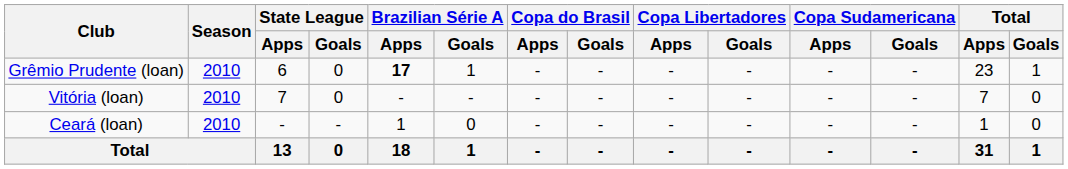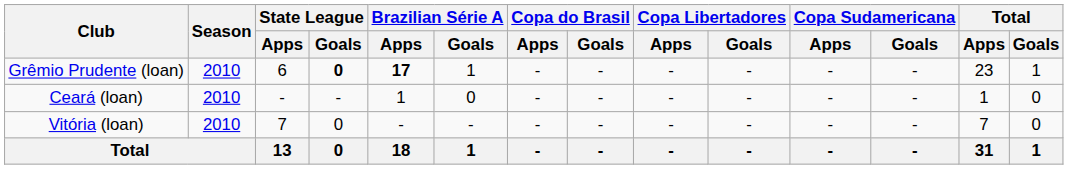 <table class="wikitable" style="text-align: center;">
 <tr>
 <th rowspan="2">Club</th>
 <th rowspan="2">Season</th>
 <th colspan="2">State League</th>
 <th colspan="2"><a href='#'>Brazilian Série A</a></th>
 <th colspan="2"><a href='#'>Copa do Brasil</a></th>
 <th colspan="2"><a href='#'>Copa Libertadores</a></th>
 <th colspan="2"><a href='#'>Copa Sudamericana</a></th>
 <th colspan="2">Total</th>
 </tr>
 <tr>
 <th>Apps</th>
 <th>Goals</th>
 <th>Apps</th>
 <th>Goals</th>
 <th>Apps</th>
 <th>Goals</th>
 <th>Apps</th>
 <th>Goals</th>
 <th>Apps</th>
 <th>Goals</th>
 <th>Apps</th>
 <th>Goals</th>
 </tr>
 <tr>
 <td rowspan="1" valign="center"><a href='#'>Grêmio Prudente</a> (loan)</td>
 <td><a href='#'>2010</a></td>
 <td>6</td>
-<td>0</td>
+<td><strong>0</strong></td>
 <td><strong>17</strong></td>
 <td>1</td>
 <td>-</td>
 <td>-</td>
 <td>-</td>
 <td>-</td>
 <td>-</td>
 <td>-</td>
 <td>23</td>
 <td>1</td>
+</tr>
+<tr>
+<td rowspan="1" valign="center"><a href='#'>Ceará</a> (loan)</td>
+<td><a href='#'>2010</a></td>
+<td>-</td>
+<td>-</td>
+<td>1</td>
+<td>0</td>
+<td>-</td>
+<td>-</td>
+<td>-</td>
+<td>-</td>
+<td>-</td>
+<td>-</td>
+<td>1</td>
+<td>0</td>
 </tr>
 <tr>
 <td rowspan="1" valign="center"><a href='#'>Vitória</a> (loan)</td>
 <td><a href='#'>2010</a></td>
 <td>7</td>
 <td>0</td>
 <td>-</td>
 <td>-</td>
 <td>-</td>
 <td>-</td>
 <td>-</td>
 <td>-</td>
 <td>-</td>
 <td>-</td>
 <td>7</td>
 <td>0</td>
 </tr>
 <tr>
-<td rowspan="1" valign="center"><a href='#'>Ceará</a> (loan)</td>
-<td><a href='#'>2010</a></td>
-<td>-</td>
-<td>-</td>
-<td>1</td>
-<td>0</td>
-<td>-</td>
-<td>-</td>
-<td>-</td>
-<td>-</td>
-<td>-</td>
-<td>-</td>
-<td>1</td>
-<td>0</td>
-</tr>
-<tr>
 <th colspan="2"><strong>Total</strong></th>
 <th>13</th>
 <th>0</th>
 <th>18</th>
 <th>1</th>
 <th>-</th>
 <th>-</th>
 <th>-</th>
 <th>-</th>
 <th>-</th>
 <th>-</th>
 <th>31</th>
 <th>1</th>
 </tr>
 </table>
